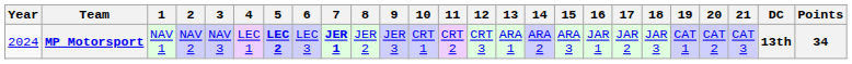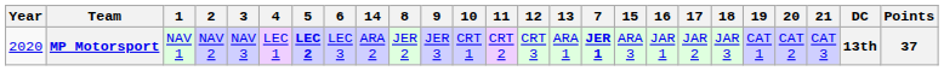 <table class="wikitable" style="text-align:center; font-size:85%">
 <tr>
 <th>Year</th>
 <th>Team</th>
 <th>1</th>
 <th>2</th>
 <th>3</th>
 <th>4</th>
 <th>5</th>
 <th>6</th>
-<th>7</th>
+<th>14</th>
 <th>8</th>
 <th>9</th>
 <th>10</th>
 <th>11</th>
 <th>12</th>
 <th>13</th>
-<th>14</th>
+<th>7</th>
 <th>15</th>
 <th>16</th>
 <th>17</th>
 <th>18</th>
 <th>19</th>
 <th>20</th>
 <th>21</th>
 <th>DC</th>
 <th>Points</th>
 </tr>
 <tr>
-<td><a href='#'>2024</a></td>
+<td><a href='#'>2020</a></td>
 <th nowrap><a href='#'>MP Motorsport</a></th>
 <td style="background:#DFFFDF;"><a href='#'>NAV<br>1</a><br></td>
 <td style="background:#CFCFFF;"><a href='#'>NAV<br>2</a><br></td>
 <td style="background:#CFCFFF;"><a href='#'>NAV<br>3</a><br></td>
 <td style="background:#EFCFFF;"><a href='#'>LEC<br>1</a><br></td>
 <td style="background:#CFCFFF;"><strong><a href='#'>LEC<br>2</a><br></strong></td>
 <td style="background:#CFCFFF;"><a href='#'>LEC<br>3</a><br></td>
-<td style="background:#DFFFDF;"><strong><a href='#'>JER<br>1</a></strong><br></td>
+<td style="background:#CFCFFF;"><a href='#'>ARA<br>2</a><br></td>
 <td style="background:#DFFFDF;"><a href='#'>JER<br>2</a><br></td>
 <td style="background:#CFCFFF;"><a href='#'>JER<br>3</a><br></td>
 <td style="background:#CFCFFF;"><a href='#'>CRT<br>1</a><br></td>
 <td style="background:#EFCFFF;"><a href='#'>CRT<br>2</a><br></td>
 <td style="background:#DFFFDF;"><a href='#'>CRT<br>3</a><br></td>
 <td style="background:#DFFFDF;"><a href='#'>ARA<br>1</a><br></td>
-<td style="background:#CFCFFF;"><a href='#'>ARA<br>2</a><br></td>
+<td style="background:#DFFFDF;"><strong><a href='#'>JER<br>1</a></strong><br></td>
 <td style="background:#DFFFDF;"><a href='#'>ARA<br>3</a><br></td>
 <td style="background:#DFFFDF;"><a href='#'>JAR<br>1</a><br></td>
 <td style="background:#DFFFDF;"><a href='#'>JAR<br>2</a><br></td>
 <td style="background:#DFFFDF;"><a href='#'>JAR<br>3</a><br></td>
 <td style="background:#CFCFFF;"><a href='#'>CAT<br>1</a><br></td>
 <td style="background:#CFCFFF;"><a href='#'>CAT<br>2</a><br></td>
 <td style="background:#CFCFFF;"><a href='#'>CAT<br>3</a><br></td>
 <th>13th</th>
-<th>34</th>
+<th>37</th>
 </tr>
 </table>
